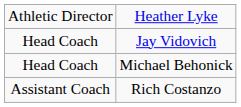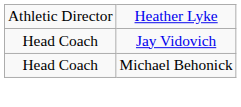 <table class="wikitable" style="text-align: center;">
 <tr>
 <td>Athletic Director</td>
 <td><a href='#'>Heather Lyke</a></td>
 </tr>
 <tr>
 <td>Head Coach</td>
 <td><a href='#'>Jay Vidovich</a></td>
 </tr>
 <tr>
 <td>Head Coach</td>
 <td>Michael Behonick</td>
 </tr>
-<tr>
-<td>Assistant Coach</td>
-<td>Rich Costanzo</td>
-</tr>
 </table>
